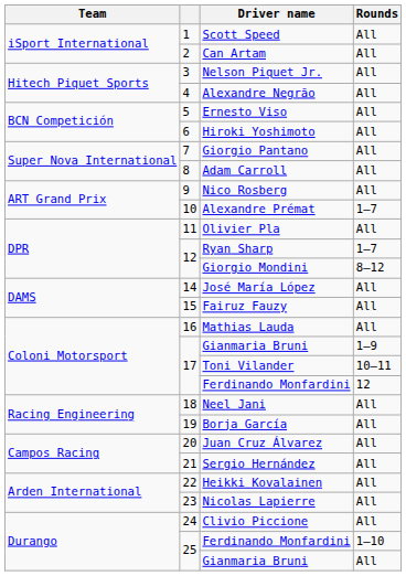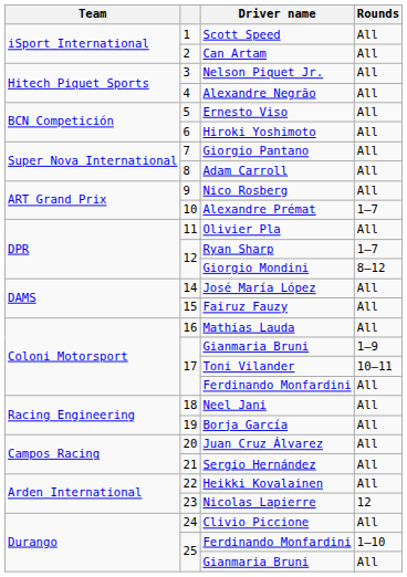 <table class="wikitable" style="font-size: 85%;">
 <tr>
 <th>Team</th>
 <th></th>
 <th>Driver name</th>
 <th>Rounds</th>
 </tr>
 <tr>
 <td rowspan=2> <a href='#'>iSport International</a></td>
 <td>1</td>
 <td> <a href='#'>Scott Speed</a></td>
 <td>All</td>
 </tr>
 <tr>
 <td>2</td>
 <td> <a href='#'>Can Artam</a></td>
 <td>All</td>
 </tr>
 <tr>
 <td rowspan=2> <a href='#'>Hitech Piquet Sports</a></td>
 <td>3</td>
 <td> <a href='#'>Nelson Piquet Jr.</a></td>
 <td>All</td>
 </tr>
 <tr>
 <td>4</td>
 <td> <a href='#'>Alexandre Negrão</a></td>
 <td>All</td>
 </tr>
 <tr>
 <td rowspan=2> <a href='#'>BCN Competición</a></td>
 <td>5</td>
 <td> <a href='#'>Ernesto Viso</a></td>
 <td>All</td>
 </tr>
 <tr>
 <td>6</td>
 <td> <a href='#'>Hiroki Yoshimoto</a></td>
 <td>All</td>
 </tr>
 <tr>
 <td rowspan=2 nowrap> <a href='#'>Super Nova International</a></td>
 <td>7</td>
 <td> <a href='#'>Giorgio Pantano</a></td>
 <td>All</td>
 </tr>
 <tr>
 <td>8</td>
 <td> <a href='#'>Adam Carroll</a></td>
 <td>All</td>
 </tr>
 <tr>
 <td rowspan=2> <a href='#'>ART Grand Prix</a></td>
 <td>9</td>
 <td> <a href='#'>Nico Rosberg</a></td>
 <td>All</td>
 </tr>
 <tr>
 <td>10</td>
 <td> <a href='#'>Alexandre Prémat</a></td>
 <td>1–7</td>
 </tr>
 <tr>
 <td rowspan=3> <a href='#'>DPR</a></td>
 <td>11</td>
 <td> <a href='#'>Olivier Pla</a></td>
 <td>All</td>
 </tr>
 <tr>
 <td rowspan=2>12</td>
 <td> <a href='#'>Ryan Sharp</a></td>
 <td>1–7</td>
 </tr>
 <tr>
 <td> <a href='#'>Giorgio Mondini</a></td>
 <td>8–12</td>
 </tr>
 <tr>
 <td rowspan=2> <a href='#'>DAMS</a></td>
 <td>14</td>
 <td> <a href='#'>José María López</a></td>
 <td>All</td>
 </tr>
 <tr>
 <td>15</td>
 <td> <a href='#'>Fairuz Fauzy</a></td>
 <td>All</td>
 </tr>
 <tr>
 <td rowspan=4> <a href='#'>Coloni Motorsport</a></td>
 <td>16</td>
 <td> <a href='#'>Mathias Lauda</a></td>
 <td>All</td>
 </tr>
 <tr>
 <td rowspan=3>17</td>
 <td> <a href='#'>Gianmaria Bruni</a></td>
 <td>1–9</td>
 </tr>
 <tr>
 <td> <a href='#'>Toni Vilander</a></td>
 <td>10–11</td>
 </tr>
 <tr>
 <td nowrap> <a href='#'>Ferdinando Monfardini</a></td>
-<td>12</td>
+<td>All</td>
 </tr>
 <tr>
 <td rowspan=2> <a href='#'>Racing Engineering</a></td>
 <td>18</td>
 <td> <a href='#'>Neel Jani</a></td>
 <td>All</td>
 </tr>
 <tr>
 <td>19</td>
 <td> <a href='#'>Borja García</a></td>
 <td>All</td>
 </tr>
 <tr>
 <td rowspan=2> <a href='#'>Campos Racing</a></td>
 <td>20</td>
 <td> <a href='#'>Juan Cruz Álvarez</a></td>
 <td>All</td>
 </tr>
 <tr>
 <td>21</td>
 <td> <a href='#'>Sergio Hernández</a></td>
 <td>All</td>
 </tr>
 <tr>
 <td rowspan=2> <a href='#'>Arden International</a></td>
 <td>22</td>
 <td> <a href='#'>Heikki Kovalainen</a></td>
 <td>All</td>
 </tr>
 <tr>
 <td>23</td>
 <td> <a href='#'>Nicolas Lapierre</a></td>
-<td>All</td>
+<td>12</td>
 </tr>
 <tr>
 <td rowspan=3> <a href='#'>Durango</a></td>
 <td>24</td>
 <td> <a href='#'>Clivio Piccione</a></td>
 <td>All</td>
 </tr>
 <tr>
 <td rowspan=2>25</td>
 <td> <a href='#'>Ferdinando Monfardini</a></td>
 <td>1–10</td>
 </tr>
 <tr>
 <td> <a href='#'>Gianmaria Bruni</a></td>
 <td>All</td>
 </tr>
 </table>
